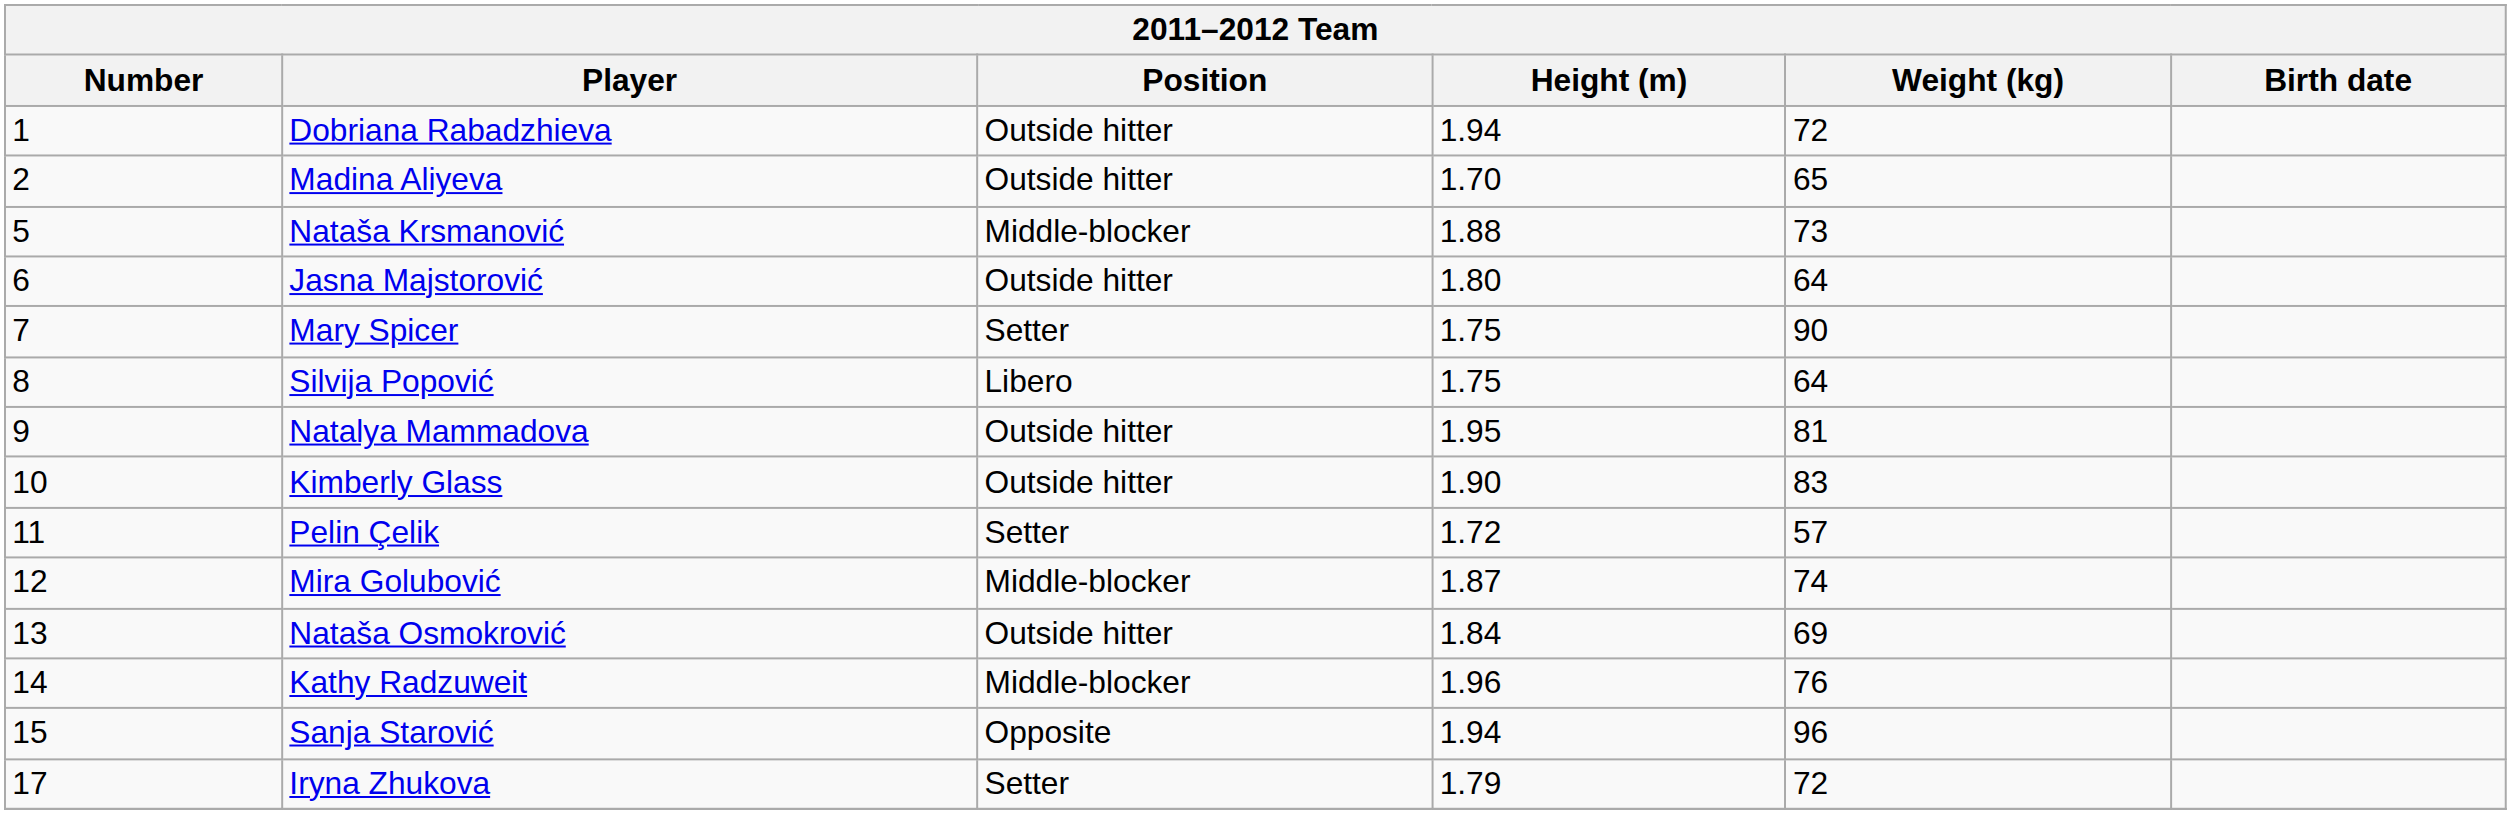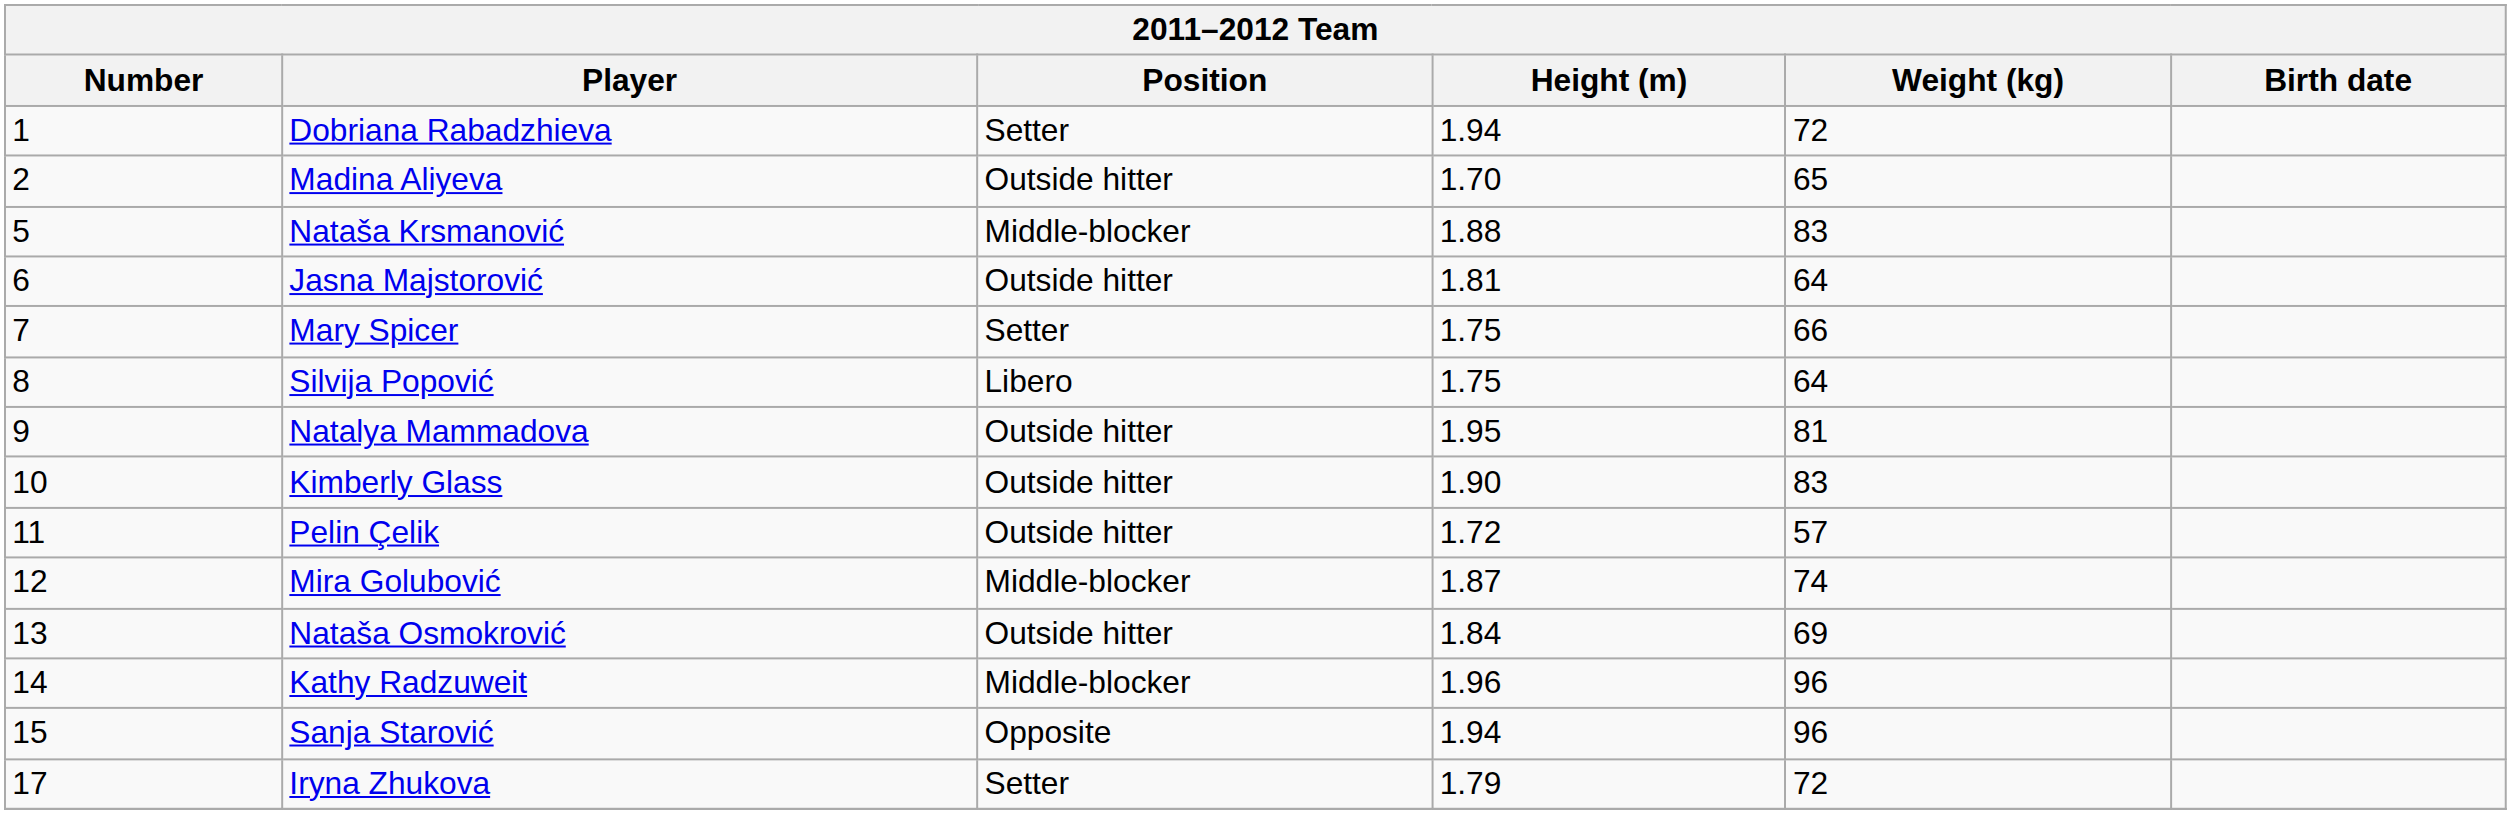 <table class="wikitable collapsible collapsed" style="width:100%;">
 <tr>
 <th colspan=6><strong>2011–2012 Team</strong></th>
 </tr>
 <tr>
 <th>Number</th>
 <th>Player</th>
 <th>Position</th>
 <th>Height (m)</th>
 <th>Weight (kg)</th>
 <th>Birth date</th>
 </tr>
 <tr>
 <td>1</td>
 <td> <a href='#'>Dobriana Rabadzhieva</a></td>
-<td>Outside hitter</td>
+<td>Setter</td>
 <td>1.94</td>
 <td>72</td>
 <td></td>
 </tr>
 <tr>
 <td>2</td>
 <td> <a href='#'>Madina Aliyeva</a></td>
 <td>Outside hitter</td>
 <td>1.70</td>
 <td>65</td>
 <td></td>
 </tr>
 <tr>
 <td>5</td>
 <td> <a href='#'>Nataša Krsmanović</a></td>
 <td>Middle-blocker</td>
 <td>1.88</td>
-<td>73</td>
+<td>83</td>
 <td></td>
 </tr>
 <tr>
 <td>6</td>
 <td> <a href='#'>Jasna Majstorović</a></td>
 <td>Outside hitter</td>
-<td>1.80</td>
+<td>1.81</td>
 <td>64</td>
 <td></td>
 </tr>
 <tr>
 <td>7</td>
 <td> <a href='#'>Mary Spicer</a></td>
 <td>Setter</td>
 <td>1.75</td>
-<td>90</td>
+<td>66</td>
 <td></td>
 </tr>
 <tr>
 <td>8</td>
 <td> <a href='#'>Silvija Popović</a></td>
 <td>Libero</td>
 <td>1.75</td>
 <td>64</td>
 <td></td>
 </tr>
 <tr>
 <td>9</td>
 <td> <a href='#'>Natalya Mammadova</a></td>
 <td>Outside hitter</td>
 <td>1.95</td>
 <td>81</td>
 <td></td>
 </tr>
 <tr>
 <td>10</td>
 <td> <a href='#'>Kimberly Glass</a></td>
 <td>Outside hitter</td>
 <td>1.90</td>
 <td>83</td>
 <td></td>
 </tr>
 <tr>
 <td>11</td>
 <td> <a href='#'>Pelin Çelik</a></td>
-<td>Setter</td>
+<td>Outside hitter</td>
 <td>1.72</td>
 <td>57</td>
 <td></td>
 </tr>
 <tr>
 <td>12</td>
 <td> <a href='#'>Mira Golubović</a></td>
 <td>Middle-blocker</td>
 <td>1.87</td>
 <td>74</td>
 <td></td>
 </tr>
 <tr>
 <td>13</td>
 <td> <a href='#'>Nataša Osmokrović</a></td>
 <td>Outside hitter</td>
 <td>1.84</td>
 <td>69</td>
 <td></td>
 </tr>
 <tr>
 <td>14</td>
 <td> <a href='#'>Kathy Radzuweit</a></td>
 <td>Middle-blocker</td>
 <td>1.96</td>
-<td>76</td>
+<td>96</td>
 <td></td>
 </tr>
 <tr>
 <td>15</td>
 <td> <a href='#'>Sanja Starović</a></td>
 <td>Opposite</td>
 <td>1.94</td>
 <td>96</td>
 <td></td>
 </tr>
 <tr>
 <td>17</td>
 <td> <a href='#'>Iryna Zhukova</a></td>
 <td>Setter</td>
 <td>1.79</td>
 <td>72</td>
 <td></td>
 </tr>
 <tr>
 </tr>
 </table>
